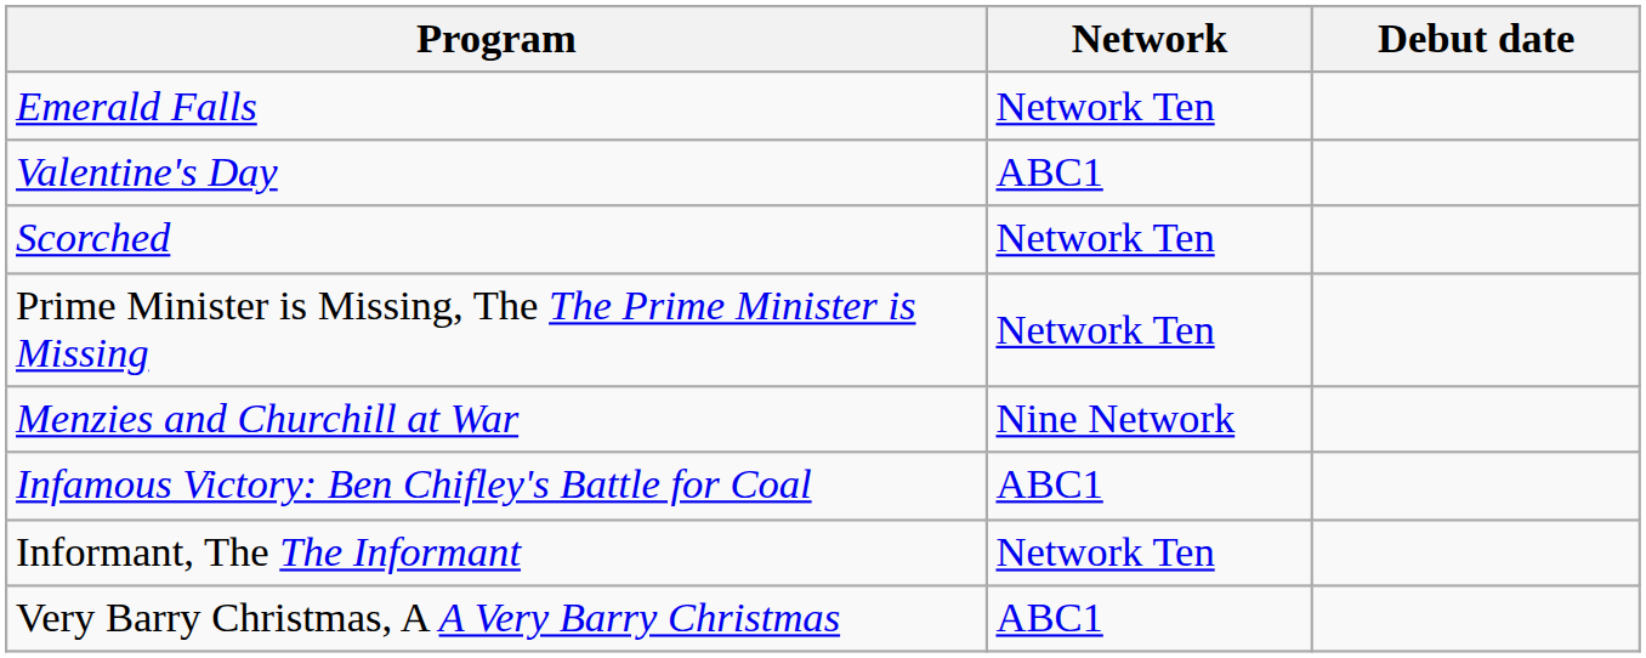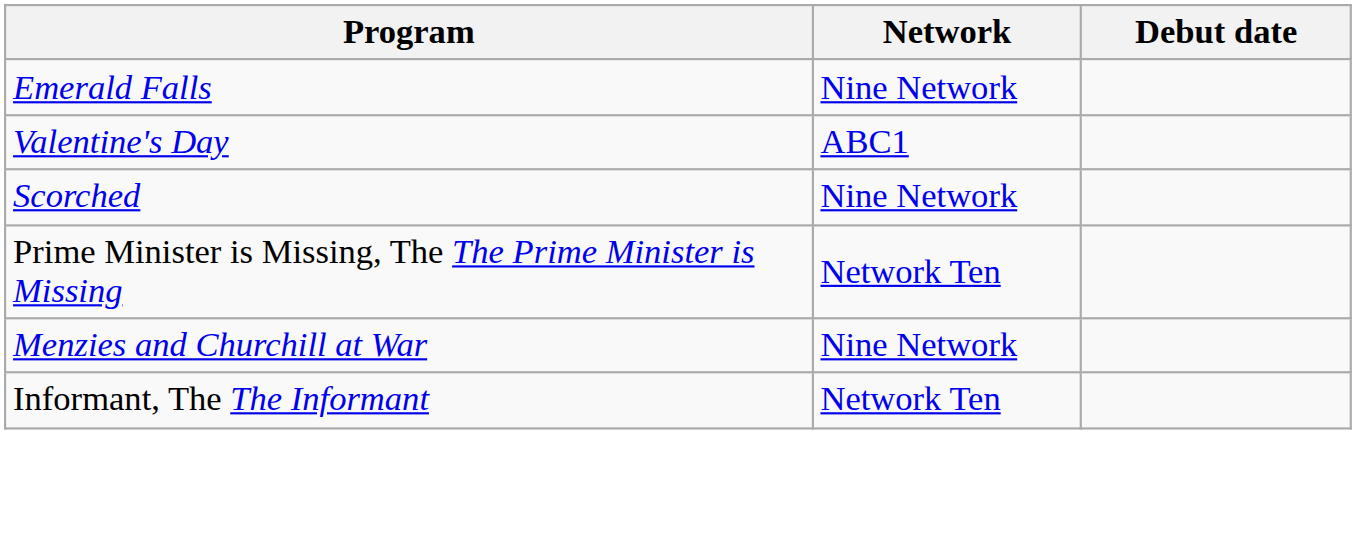 <table class="wikitable sortable" width="100%">
 <tr bgcolor="#efefef">
 <th width=60%>Program</th>
 <th width=20%>Network</th>
 <th width=20%>Debut date</th>
 </tr>
 <tr>
 <td><em><a href='#'>Emerald Falls</a></em> </td>
-<td><a href='#'>Network Ten</a></td>
+<td><a href='#'>Nine Network</a></td>
 <td></td>
 </tr>
 <tr>
 <td><em><a href='#'>Valentine's Day</a></em></td>
 <td><a href='#'>ABC1</a></td>
 <td></td>
 </tr>
 <tr>
 <td><em><a href='#'>Scorched</a></em></td>
-<td><a href='#'>Network Ten</a></td>
+<td><a href='#'>Nine Network</a></td>
 <td></td>
 </tr>
 <tr>
 <td><span>Prime Minister is Missing, The</span> <em><a href='#'>The Prime Minister is Missing</a></em></td>
 <td><a href='#'>Network Ten</a></td>
 <td></td>
 </tr>
 <tr>
 <td><em><a href='#'>Menzies and Churchill at War</a></em></td>
 <td><a href='#'>Nine Network</a></td>
 <td></td>
 </tr>
 <tr>
-<td><em><a href='#'>Infamous Victory: Ben Chifley's Battle for Coal</a></em></td>
-<td><a href='#'>ABC1</a></td>
-<td></td>
-</tr>
-<tr>
 <td><span>Informant, The</span> <em><a href='#'>The Informant</a></em></td>
 <td><a href='#'>Network Ten</a></td>
 <td></td>
 </tr>
-<tr>
-<td><span>Very Barry Christmas, A</span> <em><a href='#'>A Very Barry Christmas</a></em></td>
-<td><a href='#'>ABC1</a></td>
-<td></td>
-</tr>
 </table>
